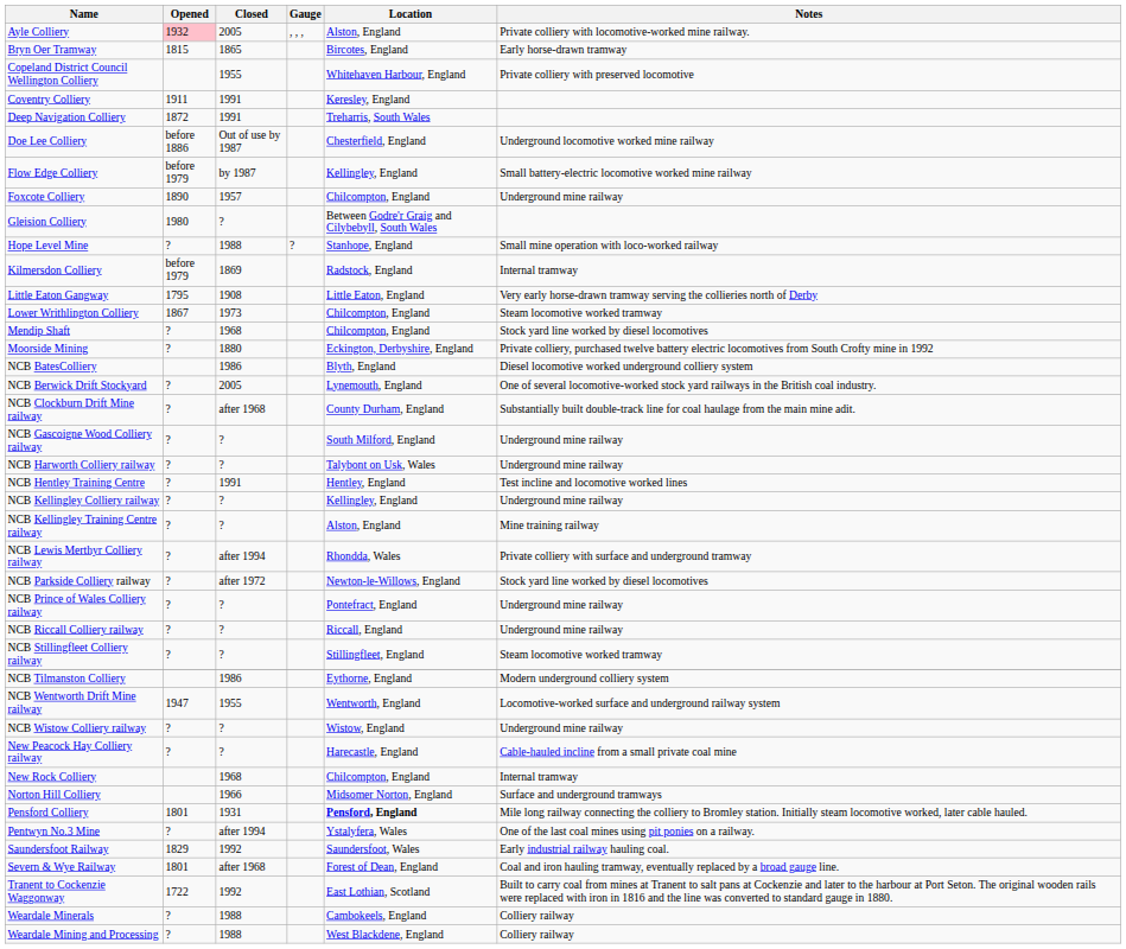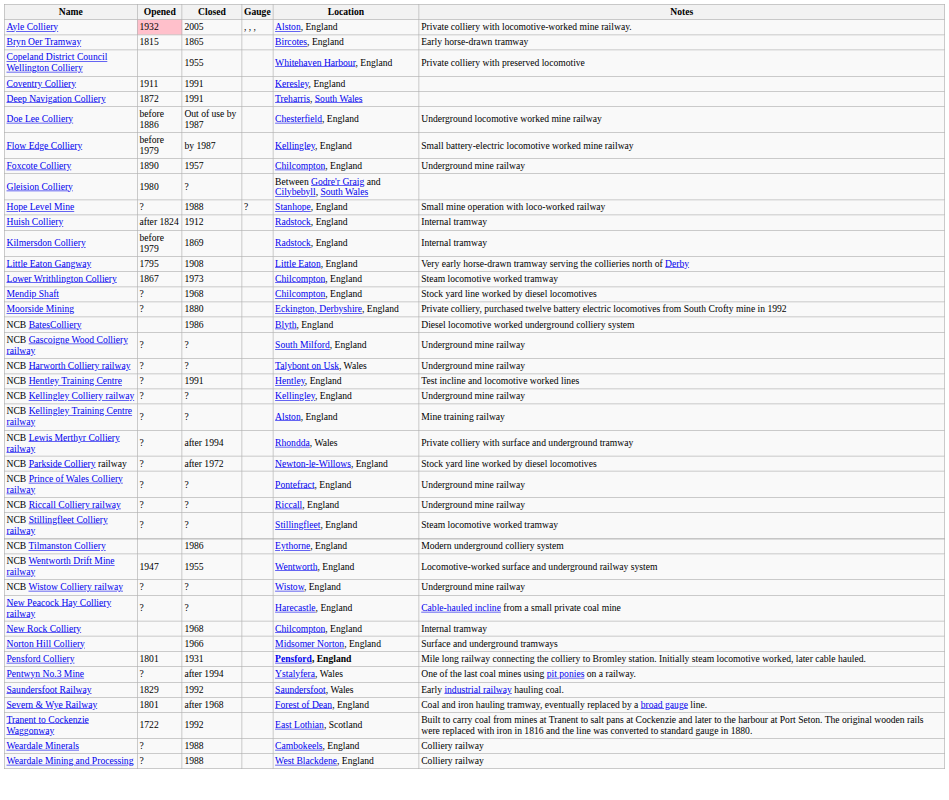 <table class="wikitable">
 <tr>
 <th>Name</th>
 <th>Opened</th>
 <th>Closed</th>
 <th>Gauge</th>
 <th>Location</th>
 <th>Notes</th>
 </tr>
 <tr>
 <td><a href='#'>Ayle Colliery</a></td>
 <td style="background: pink;">1932</td>
 <td>2005</td>
 <td>, , , </td>
 <td><a href='#'>Alston</a>, England</td>
 <td>Private colliery with locomotive-worked mine railway.</td>
 </tr>
 <tr>
 <td><a href='#'>Bryn Oer Tramway</a></td>
 <td>1815</td>
 <td>1865</td>
 <td></td>
 <td><a href='#'>Bircotes</a>, England</td>
 <td>Early horse-drawn tramway</td>
 </tr>
 <tr>
 <td><a href='#'>Copeland District Council</a> <a href='#'>Wellington Colliery</a></td>
 <td></td>
 <td>1955</td>
 <td></td>
 <td><a href='#'>Whitehaven Harbour</a>, England</td>
 <td>Private colliery with preserved locomotive</td>
 </tr>
 <tr>
 <td><a href='#'>Coventry Colliery</a></td>
 <td>1911</td>
 <td>1991</td>
 <td></td>
 <td><a href='#'>Keresley</a>, England</td>
 <td></td>
 </tr>
 <tr>
 <td><a href='#'>Deep Navigation Colliery</a></td>
 <td>1872</td>
 <td>1991</td>
 <td></td>
 <td><a href='#'>Treharris</a>, <a href='#'>South Wales</a></td>
 <td></td>
 </tr>
 <tr>
 <td><a href='#'>Doe Lee Colliery</a></td>
 <td>before 1886</td>
 <td>Out of use by 1987</td>
 <td></td>
 <td><a href='#'>Chesterfield</a>, England</td>
 <td>Underground locomotive worked mine railway</td>
 </tr>
 <tr>
 <td><a href='#'>Flow Edge Colliery</a></td>
 <td>before 1979</td>
 <td>by 1987</td>
 <td></td>
 <td><a href='#'>Kellingley</a>, England</td>
 <td>Small battery-electric locomotive worked mine railway</td>
 </tr>
 <tr>
 <td><a href='#'>Foxcote Colliery</a></td>
 <td>1890</td>
 <td>1957</td>
 <td></td>
 <td><a href='#'>Chilcompton</a>, England</td>
 <td>Underground mine railway</td>
 </tr>
 <tr>
 <td><a href='#'>Gleision Colliery</a></td>
 <td>1980</td>
 <td>?</td>
 <td></td>
 <td>Between <a href='#'>Godre'r Graig</a> and <a href='#'>Cilybebyll</a>, <a href='#'>South Wales</a></td>
 <td></td>
 </tr>
 <tr>
 <td><a href='#'>Hope Level Mine</a></td>
 <td>?</td>
 <td>1988</td>
 <td>?</td>
 <td><a href='#'>Stanhope</a>, England</td>
 <td>Small mine operation with loco-worked railway</td>
 </tr>
 <tr>
+<td><a href='#'>Huish Colliery</a></td>
+<td>after 1824</td>
+<td>1912</td>
+<td></td>
+<td><a href='#'>Radstock</a>, England</td>
+<td>Internal tramway</td>
+</tr>
+<tr>
 <td><a href='#'>Kilmersdon Colliery</a></td>
 <td>before 1979</td>
 <td>1869</td>
 <td></td>
 <td><a href='#'>Radstock</a>, England</td>
 <td>Internal tramway</td>
 </tr>
 <tr>
 <td><a href='#'>Little Eaton Gangway</a></td>
 <td>1795</td>
 <td>1908</td>
 <td></td>
 <td><a href='#'>Little Eaton</a>, England</td>
 <td>Very early horse-drawn tramway serving the collieries north of <a href='#'>Derby</a></td>
 </tr>
 <tr>
 <td><a href='#'>Lower Writhlington Colliery</a></td>
 <td>1867</td>
 <td>1973</td>
 <td></td>
 <td><a href='#'>Chilcompton</a>, England</td>
 <td>Steam locomotive worked tramway</td>
 </tr>
 <tr>
 <td><a href='#'>Mendip Shaft</a></td>
 <td>?</td>
 <td>1968</td>
 <td></td>
 <td><a href='#'>Chilcompton</a>, England</td>
 <td>Stock yard line worked by diesel locomotives</td>
 </tr>
 <tr>
 <td><a href='#'>Moorside Mining</a></td>
 <td>?</td>
 <td>1880</td>
 <td></td>
 <td><a href='#'>Eckington, Derbyshire</a>, England</td>
 <td>Private colliery, purchased twelve battery electric locomotives from South Crofty mine in 1992</td>
 </tr>
 <tr>
 <td>NCB <a href='#'>BatesColliery</a></td>
 <td></td>
 <td>1986</td>
 <td></td>
 <td><a href='#'>Blyth</a>, England</td>
 <td>Diesel locomotive worked underground colliery system</td>
-</tr>
-<tr>
-<td>NCB <a href='#'>Berwick Drift Stockyard</a></td>
-<td>?</td>
-<td>2005</td>
-<td></td>
-<td><a href='#'>Lynemouth</a>, England</td>
-<td>One of several locomotive-worked stock yard railways in the British coal industry.</td>
-</tr>
-<tr>
-<td>NCB <a href='#'>Clockburn Drift Mine railway</a></td>
-<td>?</td>
-<td>after 1968</td>
-<td></td>
-<td><a href='#'>County Durham</a>, England</td>
-<td>Substantially built double-track line for coal haulage from the main mine adit.</td>
 </tr>
 <tr>
 <td>NCB <a href='#'>Gascoigne Wood Colliery railway</a></td>
 <td>?</td>
 <td>?</td>
 <td></td>
 <td><a href='#'>South Milford</a>, England</td>
 <td>Underground mine railway</td>
 </tr>
 <tr>
 <td>NCB <a href='#'>Harworth Colliery railway</a></td>
 <td>?</td>
 <td>?</td>
 <td></td>
 <td><a href='#'>Talybont on Usk</a>, Wales</td>
 <td>Underground mine railway</td>
 </tr>
 <tr>
 <td>NCB <a href='#'>Hentley Training Centre</a></td>
 <td>?</td>
 <td>1991</td>
 <td></td>
 <td><a href='#'>Hentley</a>, England</td>
 <td>Test incline and locomotive worked lines</td>
 </tr>
 <tr>
 <td>NCB <a href='#'>Kellingley Colliery railway</a></td>
 <td>?</td>
 <td>?</td>
 <td></td>
 <td><a href='#'>Kellingley</a>, England</td>
 <td>Underground mine railway</td>
 </tr>
 <tr>
 <td>NCB <a href='#'>Kellingley Training Centre railway</a></td>
 <td>?</td>
 <td>?</td>
 <td></td>
 <td><a href='#'>Alston</a>, England</td>
 <td>Mine training railway</td>
 </tr>
 <tr>
 <td>NCB <a href='#'>Lewis Merthyr Colliery railway</a></td>
 <td>?</td>
 <td>after 1994</td>
 <td></td>
 <td><a href='#'>Rhondda</a>, Wales</td>
 <td>Private colliery with surface and underground tramway</td>
 </tr>
 <tr>
 <td>NCB <a href='#'>Parkside Colliery</a> railway</td>
 <td>?</td>
 <td>after 1972</td>
 <td></td>
 <td><a href='#'>Newton-le-Willows</a>, England</td>
 <td>Stock yard line worked by diesel locomotives</td>
 </tr>
 <tr>
 <td>NCB <a href='#'>Prince of Wales Colliery railway</a></td>
 <td>?</td>
 <td>?</td>
 <td></td>
 <td><a href='#'>Pontefract</a>, England</td>
 <td>Underground mine railway</td>
 </tr>
 <tr>
 <td>NCB <a href='#'>Riccall Colliery railway</a></td>
 <td>?</td>
 <td>?</td>
 <td></td>
 <td><a href='#'>Riccall</a>, England</td>
 <td>Underground mine railway</td>
 </tr>
 <tr>
 <td>NCB <a href='#'>Stillingfleet Colliery railway</a></td>
 <td>?</td>
 <td>?</td>
 <td></td>
 <td><a href='#'>Stillingfleet</a>, England</td>
 <td>Steam locomotive worked tramway</td>
 </tr>
 <tr>
 </tr>
 <tr>
 <td>NCB <a href='#'>Tilmanston Colliery</a></td>
 <td></td>
 <td>1986</td>
 <td></td>
 <td><a href='#'>Eythorne</a>, England</td>
 <td>Modern underground colliery system</td>
 </tr>
 <tr>
 <td>NCB <a href='#'>Wentworth Drift Mine railway</a></td>
 <td>1947</td>
 <td>1955</td>
 <td></td>
 <td><a href='#'>Wentworth</a>, England</td>
 <td>Locomotive-worked surface and underground railway system</td>
 </tr>
 <tr>
 <td>NCB <a href='#'>Wistow Colliery railway</a></td>
 <td>?</td>
 <td>?</td>
 <td></td>
 <td><a href='#'>Wistow</a>, England</td>
 <td>Underground mine railway</td>
 </tr>
 <tr>
 <td><a href='#'>New Peacock Hay Colliery railway</a></td>
 <td>?</td>
 <td>?</td>
 <td></td>
 <td><a href='#'>Harecastle</a>, England</td>
 <td><a href='#'>Cable-hauled incline</a> from a small private coal mine</td>
 </tr>
 <tr>
 <td><a href='#'>New Rock Colliery</a></td>
 <td></td>
 <td>1968</td>
 <td></td>
 <td><a href='#'>Chilcompton</a>, England</td>
 <td>Internal tramway</td>
 </tr>
 <tr>
 <td><a href='#'>Norton Hill Colliery</a></td>
 <td></td>
 <td>1966</td>
 <td></td>
 <td><a href='#'>Midsomer Norton</a>, England</td>
 <td>Surface and underground tramways</td>
 </tr>
 <tr>
 <td><a href='#'>Pensford Colliery</a></td>
 <td>1801</td>
 <td>1931</td>
 <td></td>
 <td><strong><a href='#'>Pensford</a>, England</strong></td>
 <td>Mile long railway connecting the colliery to Bromley station. Initially steam locomotive worked, later cable hauled.</td>
 </tr>
 <tr>
 <td><a href='#'>Pentwyn No.3 Mine</a></td>
 <td>?</td>
 <td>after 1994</td>
 <td></td>
 <td><a href='#'>Ystalyfera</a>, Wales</td>
 <td>One of the last coal mines using <a href='#'>pit ponies</a> on a railway.</td>
 </tr>
 <tr>
 <td><a href='#'>Saundersfoot Railway</a></td>
 <td>1829</td>
 <td>1992</td>
 <td></td>
 <td><a href='#'>Saundersfoot</a>, Wales</td>
 <td>Early <a href='#'>industrial railway</a> hauling coal.</td>
 </tr>
 <tr>
 <td><a href='#'>Severn & Wye Railway</a></td>
 <td>1801</td>
 <td>after 1968</td>
 <td></td>
 <td><a href='#'>Forest of Dean</a>, England</td>
 <td>Coal and iron hauling tramway, eventually replaced by a <a href='#'>broad gauge</a> line.</td>
 </tr>
 <tr>
 <td><a href='#'>Tranent to Cockenzie Waggonway</a></td>
 <td>1722</td>
 <td>1992</td>
 <td></td>
 <td><a href='#'>East Lothian</a>, Scotland</td>
 <td>Built to carry coal from mines at Tranent to salt pans at Cockenzie and later to the harbour at Port Seton.  The original wooden rails were replaced with iron in 1816 and the line was converted to standard gauge in 1880.</td>
 </tr>
 <tr>
 <td><a href='#'>Weardale Minerals</a></td>
 <td>?</td>
 <td>1988</td>
 <td></td>
 <td><a href='#'>Cambokeels</a>, England</td>
 <td>Colliery railway</td>
 </tr>
 <tr>
 <td><a href='#'>Weardale Mining and Processing</a></td>
 <td>?</td>
 <td>1988</td>
 <td></td>
 <td><a href='#'>West Blackdene</a>, England</td>
 <td>Colliery railway</td>
 </tr>
 </table>
